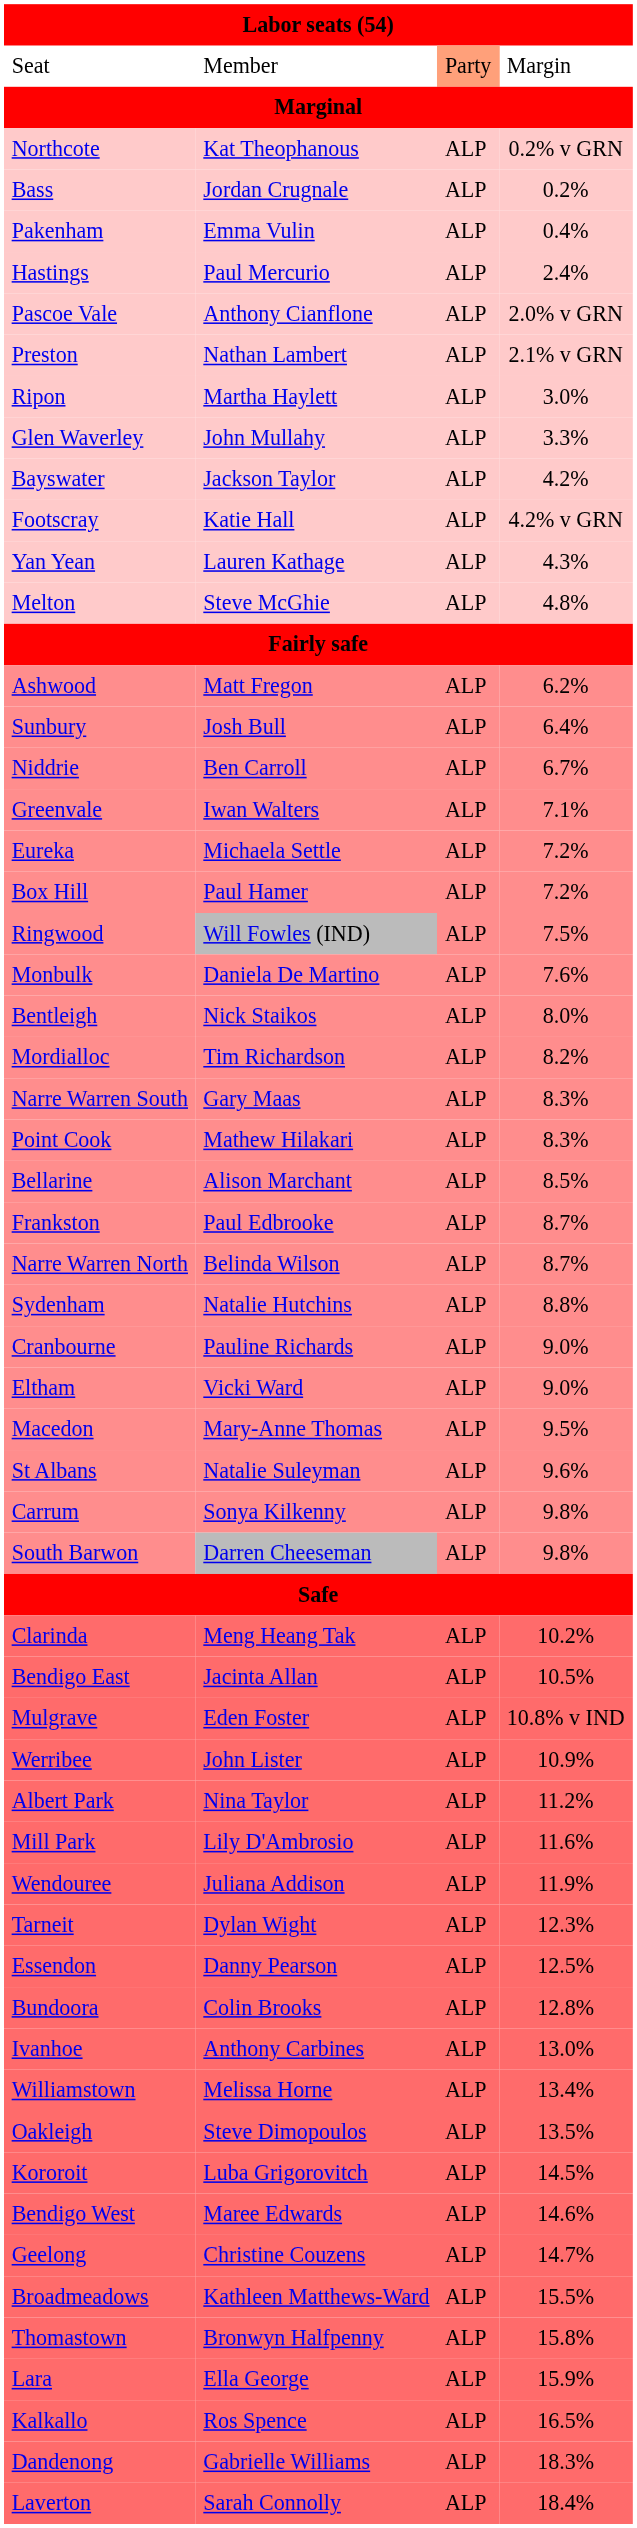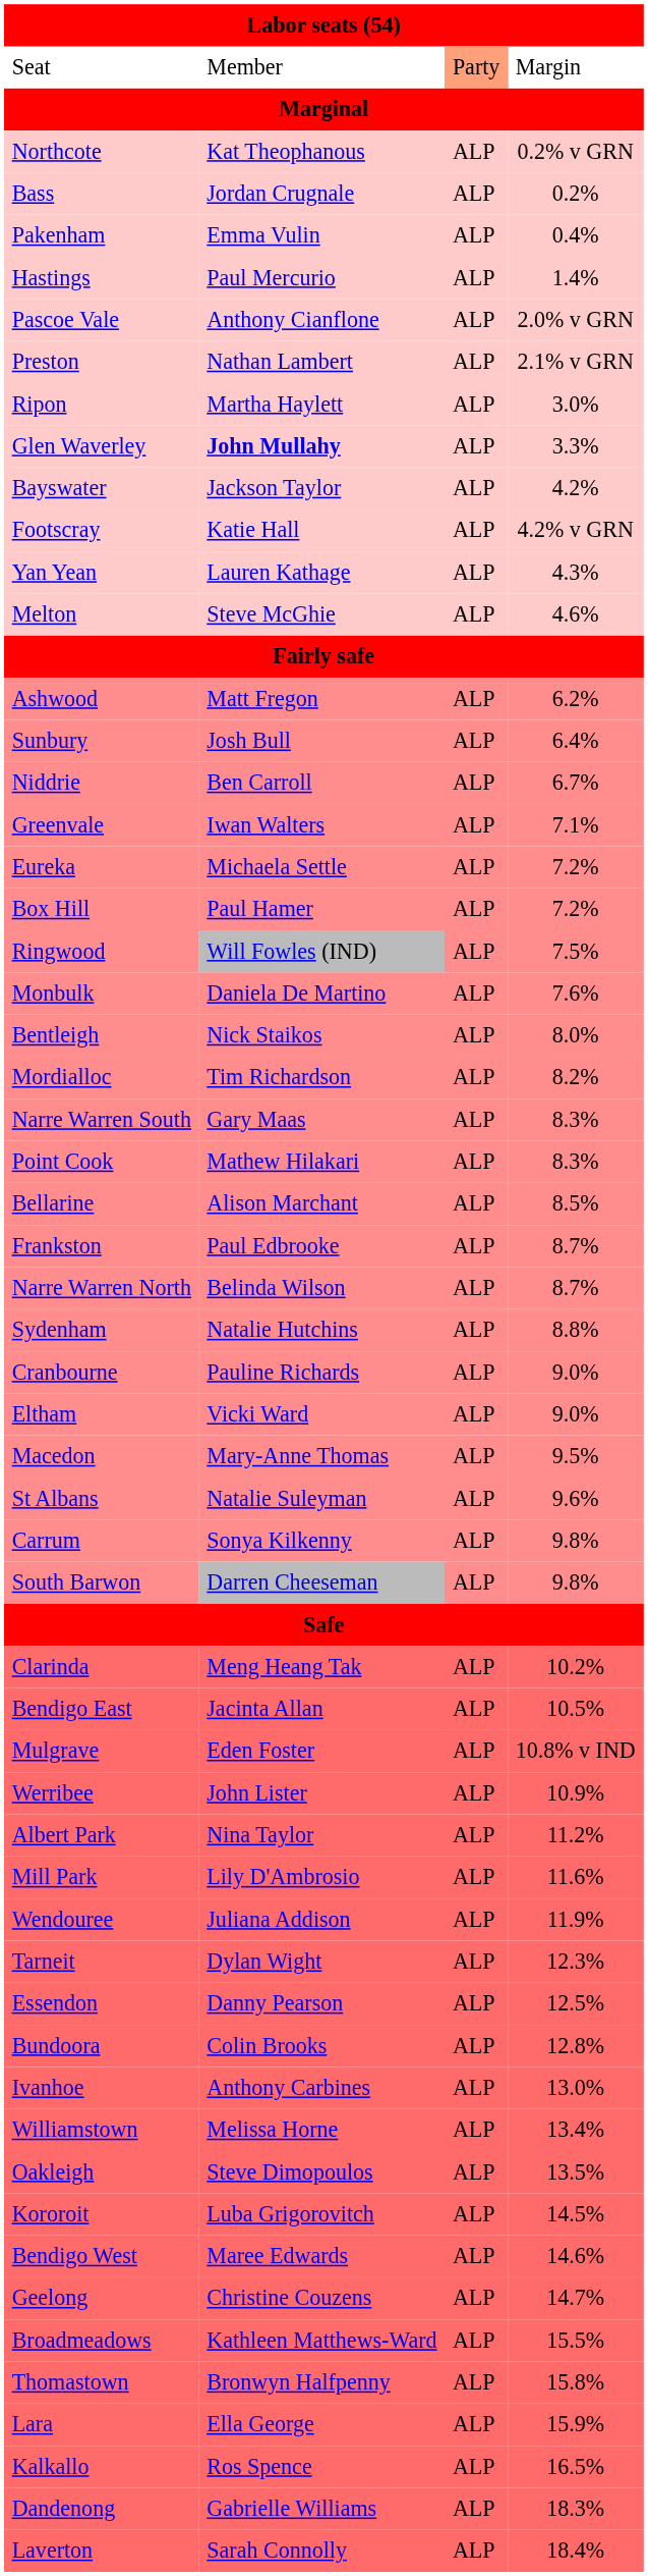 <table class="wiktable "toccolours" cellpadding="5" cellspacing="0" style="float:left; margin-right:.5em; margin-top:.4em; font-size:90%">
 <tr>
 <td colspan="4" style="text-align:center; background:red;"><span><strong>Labor seats (54)</strong></span></td>
 </tr>
 <tr>
 <td>Seat</td>
 <td>Member</td>
 <td style="background: lightsalmon;">Party</td>
 <td>Margin</td>
 </tr>
 <tr>
 <td colspan="4" style="text-align:center; background:red;"><span><strong>Marginal</strong></span></td>
 </tr>
 <tr>
 <td style="text-align:left; background:#FFCACA;"><a href='#'>Northcote</a></td>
 <td style="text-align:left; background:#FFCACA;"><a href='#'>Kat Theophanous</a></td>
 <td style="text-align:left; background:#FFCACA;">ALP</td>
 <td style="text-align:center; background:#FFCACA;">0.2% v GRN</td>
 </tr>
 <tr>
 <td style="text-align:left; background:#FFCACA;"><a href='#'>Bass</a></td>
 <td style="text-align:left; background:#FFCACA;"><a href='#'>Jordan Crugnale</a></td>
 <td style="text-align:left; background:#FFCACA;">ALP</td>
 <td style="text-align:center; background:#FFCACA;">0.2%</td>
 </tr>
 <tr>
 <td style="text-align:left; background:#FFCACA;"><a href='#'>Pakenham</a></td>
 <td style="text-align:left; background:#FFCACA;"><a href='#'>Emma Vulin</a></td>
 <td style="text-align:left; background:#FFCACA;">ALP</td>
 <td style="text-align:center; background:#FFCACA;">0.4%</td>
 </tr>
 <tr>
 <td style="text-align:left; background:#FFCACA;"><a href='#'>Hastings</a></td>
 <td style="text-align:left; background:#FFCACA;"><a href='#'>Paul Mercurio</a></td>
 <td style="text-align:left; background:#FFCACA;">ALP</td>
-<td style="text-align:center; background:#FFCACA;">2.4%</td>
+<td style="text-align:center; background:#FFCACA;">1.4%</td>
 </tr>
 <tr>
 <td style="text-align:left; background:#FFCACA;"><a href='#'>Pascoe Vale</a></td>
 <td style="text-align:left; background:#FFCACA;"><a href='#'>Anthony Cianflone</a></td>
 <td style="text-align:left; background:#FFCACA;">ALP</td>
 <td style="text-align:center; background:#FFCACA;">2.0% v GRN</td>
 </tr>
 <tr>
 <td style="text-align:left; background:#FFCACA;"><a href='#'>Preston</a></td>
 <td style="text-align:left; background:#FFCACA;"><a href='#'>Nathan Lambert</a></td>
 <td style="text-align:left; background:#FFCACA;">ALP</td>
 <td style="text-align:center; background:#FFCACA;">2.1% v GRN</td>
 </tr>
 <tr>
 <td style="text-align:left; background:#FFCACA;"><a href='#'>Ripon</a></td>
 <td style="text-align:left; background:#FFCACA;"><a href='#'>Martha Haylett</a></td>
 <td style="text-align:left; background:#FFCACA;">ALP</td>
 <td style="text-align:center; background:#FFCACA;">3.0%</td>
 </tr>
 <tr>
 <td style="text-align:left; background:#FFCACA;"><a href='#'>Glen Waverley</a></td>
-<td style="text-align:left; background:#FFCACA;"><a href='#'>John Mullahy</a></td>
+<td style="text-align:left; background:#FFCACA;"><strong><a href='#'>John Mullahy</a></strong></td>
 <td style="text-align:left; background:#FFCACA;">ALP</td>
 <td style="text-align:center; background:#FFCACA;">3.3%</td>
 </tr>
 <tr>
 <td style="text-align:left; background:#FFCACA;"><a href='#'>Bayswater</a></td>
 <td style="text-align:left; background:#FFCACA;"><a href='#'>Jackson Taylor</a></td>
 <td style="text-align:left; background:#FFCACA;">ALP</td>
 <td style="text-align:center; background:#FFCACA;">4.2%</td>
 </tr>
 <tr>
 <td style="text-align:left; background:#FFCACA;"><a href='#'>Footscray</a></td>
 <td style="text-align:left; background:#FFCACA;"><a href='#'>Katie Hall</a></td>
 <td style="text-align:left; background:#FFCACA;">ALP</td>
 <td style="text-align:center; background:#FFCACA;">4.2% v GRN</td>
 </tr>
 <tr>
 <td style="text-align:left; background:#FFCACA;"><a href='#'>Yan Yean</a></td>
 <td style="text-align:left; background:#FFCACA;"><a href='#'>Lauren Kathage</a></td>
 <td style="text-align:left; background:#FFCACA;">ALP</td>
 <td style="text-align:center; background:#FFCACA;">4.3%</td>
 </tr>
 <tr>
 <td style="text-align:left; background:#FFCACA;"><a href='#'>Melton</a></td>
 <td style="text-align:left; background:#FFCACA;"><a href='#'>Steve McGhie</a></td>
 <td style="text-align:left; background:#FFCACA;">ALP</td>
-<td style="text-align:center; background:#FFCACA;">4.8%</td>
+<td style="text-align:center; background:#FFCACA;">4.6%</td>
 </tr>
 <tr>
 <td colspan="4" style="text-align:center; background:red;"><span><strong>Fairly safe</strong></span></td>
 </tr>
 <tr>
 <td style="text-align:left; background:#FF8D8D;"><a href='#'>Ashwood</a></td>
 <td style="text-align:left; background:#FF8D8D;"><a href='#'>Matt Fregon</a></td>
 <td style="text-align:left; background:#FF8D8D;">ALP</td>
 <td style="text-align:center; background:#FF8D8D;">6.2%</td>
 </tr>
 <tr>
 <td style="text-align:left; background:#FF8D8D;"><a href='#'>Sunbury</a></td>
 <td style="text-align:left; background:#FF8D8D;"><a href='#'>Josh Bull</a></td>
 <td style="text-align:left; background:#FF8D8D;">ALP</td>
 <td style="text-align:center; background:#FF8D8D;">6.4%</td>
 </tr>
 <tr>
 <td style="text-align:left; background:#FF8D8D;"><a href='#'>Niddrie</a></td>
 <td style="text-align:left; background:#FF8D8D;"><a href='#'>Ben Carroll</a></td>
 <td style="text-align:left; background:#FF8D8D;">ALP</td>
 <td style="text-align:center; background:#FF8D8D;">6.7%</td>
 </tr>
 <tr>
 <td style="text-align:left; background:#FF8D8D;"><a href='#'>Greenvale</a></td>
 <td style="text-align:left; background:#FF8D8D;"><a href='#'>Iwan Walters</a></td>
 <td style="text-align:left; background:#FF8D8D;">ALP</td>
 <td style="text-align:center; background:#FF8D8D;">7.1%</td>
 </tr>
 <tr>
 <td style="text-align:left; background:#FF8D8D;"><a href='#'>Eureka</a></td>
 <td style="text-align:left; background:#FF8D8D;"><a href='#'>Michaela Settle</a></td>
 <td style="text-align:left; background:#FF8D8D;">ALP</td>
 <td style="text-align:center; background:#FF8D8D;">7.2%</td>
 </tr>
 <tr>
 <td style="text-align:left; background:#FF8D8D;"><a href='#'>Box Hill</a></td>
 <td style="text-align:left; background:#FF8D8D;"><a href='#'>Paul Hamer</a></td>
 <td style="text-align:left; background:#FF8D8D;">ALP</td>
 <td style="text-align:center; background:#FF8D8D;">7.2%</td>
 </tr>
 <tr>
 <td style="text-align:left; background:#ff8d8d;"><a href='#'>Ringwood</a></td>
 <td style="text-align:left; background:#bbb;"><a href='#'>Will Fowles</a> (IND)</td>
 <td style="text-align:left; background:#ff8d8d;">ALP</td>
 <td style="text-align:center; background:#ff8d8d;">7.5%</td>
 </tr>
 <tr>
 <td style="text-align:left; background:#FF8D8D;"><a href='#'>Monbulk</a></td>
 <td style="text-align:left; background:#FF8D8D;"><a href='#'>Daniela De Martino</a></td>
 <td style="text-align:left; background:#FF8D8D;">ALP</td>
 <td style="text-align:center; background:#FF8D8D;">7.6%</td>
 </tr>
 <tr>
 <td style="text-align:left; background:#FF8D8D;"><a href='#'>Bentleigh</a></td>
 <td style="text-align:left; background:#FF8D8D;"><a href='#'>Nick Staikos</a></td>
 <td style="text-align:left; background:#FF8D8D;">ALP</td>
 <td style="text-align:center; background:#FF8D8D;">8.0%</td>
 </tr>
 <tr>
 <td style="text-align:left; background:#FF8D8D;"><a href='#'>Mordialloc</a></td>
 <td style="text-align:left; background:#FF8D8D;"><a href='#'>Tim Richardson</a></td>
 <td style="text-align:left; background:#FF8D8D;">ALP</td>
 <td style="text-align:center; background:#FF8D8D;">8.2%</td>
 </tr>
 <tr>
 <td style="text-align:left; background:#FF8D8D;"><a href='#'>Narre Warren South</a></td>
 <td style="text-align:left; background:#FF8D8D;"><a href='#'>Gary Maas</a></td>
 <td style="text-align:left; background:#FF8D8D;">ALP</td>
 <td style="text-align:center; background:#FF8D8D;">8.3%</td>
 </tr>
 <tr>
 <td style="text-align:left; background:#FF8D8D;"><a href='#'>Point Cook</a></td>
 <td style="text-align:left; background:#FF8D8D;"><a href='#'>Mathew Hilakari</a></td>
 <td style="text-align:left; background:#FF8D8D;">ALP</td>
 <td style="text-align:center; background:#FF8D8D;">8.3%</td>
 </tr>
 <tr>
 <td style="text-align:left; background:#FF8D8D;"><a href='#'>Bellarine</a></td>
 <td style="text-align:left; background:#FF8D8D;"><a href='#'>Alison Marchant</a></td>
 <td style="text-align:left; background:#FF8D8D;">ALP</td>
 <td style="text-align:center; background:#FF8D8D;">8.5%</td>
 </tr>
 <tr>
 <td style="text-align:left; background:#FF8D8D;"><a href='#'>Frankston</a></td>
 <td style="text-align:left; background:#FF8D8D;"><a href='#'>Paul Edbrooke</a></td>
 <td style="text-align:left; background:#FF8D8D;">ALP</td>
 <td style="text-align:center; background:#FF8D8D;">8.7%</td>
 </tr>
 <tr>
 <td style="text-align:left; background:#FF8D8D;"><a href='#'>Narre Warren North</a></td>
 <td style="text-align:left; background:#FF8D8D;"><a href='#'>Belinda Wilson</a></td>
 <td style="text-align:left; background:#FF8D8D;">ALP</td>
 <td style="text-align:center; background:#FF8D8D;">8.7%</td>
 </tr>
 <tr>
 <td style="text-align:left; background:#FF8D8D;"><a href='#'>Sydenham</a></td>
 <td style="text-align:left; background:#FF8D8D;"><a href='#'>Natalie Hutchins</a></td>
 <td style="text-align:left; background:#FF8D8D;">ALP</td>
 <td style="text-align:center; background:#FF8D8D;">8.8%</td>
 </tr>
 <tr>
 <td style="text-align:left; background:#FF8D8D;"><a href='#'>Cranbourne</a></td>
 <td style="text-align:left; background:#FF8D8D;"><a href='#'>Pauline Richards</a></td>
 <td style="text-align:left; background:#FF8D8D;">ALP</td>
 <td style="text-align:center; background:#FF8D8D;">9.0%</td>
 </tr>
 <tr>
 <td style="text-align:left; background:#FF8D8D;"><a href='#'>Eltham</a></td>
 <td style="text-align:left; background:#FF8D8D;"><a href='#'>Vicki Ward</a></td>
 <td style="text-align:left; background:#FF8D8D;">ALP</td>
 <td style="text-align:center; background:#FF8D8D;">9.0%</td>
 </tr>
 <tr>
 <td style="text-align:left; background:#FF8D8D;"><a href='#'>Macedon</a></td>
 <td style="text-align:left; background:#FF8D8D;"><a href='#'>Mary-Anne Thomas</a></td>
 <td style="text-align:left; background:#FF8D8D;">ALP</td>
 <td style="text-align:center; background:#FF8D8D;">9.5%</td>
 </tr>
 <tr>
 <td style="text-align:left; background:#FF8D8D;"><a href='#'>St Albans</a></td>
 <td style="text-align:left; background:#FF8D8D;"><a href='#'>Natalie Suleyman</a></td>
 <td style="text-align:left; background:#FF8D8D;">ALP</td>
 <td style="text-align:center; background:#FF8D8D;">9.6%</td>
 </tr>
 <tr>
 <td style="text-align:left; background:#FF8D8D;"><a href='#'>Carrum</a></td>
 <td style="text-align:left; background:#FF8D8D;"><a href='#'>Sonya Kilkenny</a></td>
 <td style="text-align:left; background:#FF8D8D;">ALP</td>
 <td style="text-align:center; background:#FF8D8D;">9.8%</td>
 </tr>
 <tr>
 <td style="text-align:left; background:#ff8d8d;"><a href='#'>South Barwon</a></td>
 <td style="text-align:left; background:#bbb;"><a href='#'>Darren Cheeseman</a></td>
 <td style="text-align:left; background:#ff8d8d;">ALP</td>
 <td style="text-align:center; background:#ff8d8d;">9.8%</td>
 </tr>
 <tr>
 <td colspan="4" style="text-align:center; background:red;"><span><strong>Safe</strong></span></td>
 </tr>
 <tr>
 <td style="text-align:left; background:#FF6B6B;"><a href='#'>Clarinda</a></td>
 <td style="text-align:left; background:#FF6B6B;"><a href='#'>Meng Heang Tak</a></td>
 <td style="text-align:left; background:#FF6B6B;">ALP</td>
 <td style="text-align:center; background:#FF6B6B;">10.2%</td>
 </tr>
 <tr>
 <td style="text-align:left; background:#FF6B6B;"><a href='#'>Bendigo East</a></td>
 <td style="text-align:left; background:#FF6B6B;"><a href='#'>Jacinta Allan</a></td>
 <td style="text-align:left; background:#FF6B6B;">ALP</td>
 <td style="text-align:center; background:#FF6B6B;">10.5%</td>
 </tr>
 <tr>
 <td style="text-align:left; background:#FF6B6B;"><a href='#'>Mulgrave</a></td>
 <td style="text-align:left; background:#FF6B6B;"><a href='#'>Eden Foster</a></td>
 <td style="text-align:left; background:#FF6B6B;">ALP</td>
 <td style="text-align:left; background:#FF6B6B;">10.8% v IND</td>
 </tr>
 <tr>
 <td style="text-align:left; background:#FF6B6B;"><a href='#'>Werribee</a></td>
 <td style="text-align:left; background:#FF6B6B;"><a href='#'>John Lister</a></td>
 <td style="text-align:left; background:#FF6B6B;">ALP</td>
 <td style="text-align:center; background:#FF6B6B;">10.9%</td>
 </tr>
 <tr>
 <td style="text-align:left; background:#FF6B6B;"><a href='#'>Albert Park</a></td>
 <td style="text-align:left; background:#FF6B6B;"><a href='#'>Nina Taylor</a></td>
 <td style="text-align:left; background:#FF6B6B;">ALP</td>
 <td style="text-align:center; background:#FF6B6B;">11.2%</td>
 </tr>
 <tr>
 <td style="text-align:left; background:#FF6B6B;"><a href='#'>Mill Park</a></td>
 <td style="text-align:left; background:#FF6B6B;"><a href='#'>Lily D'Ambrosio</a></td>
 <td style="text-align:left; background:#FF6B6B;">ALP</td>
 <td style="text-align:center; background:#FF6B6B;">11.6%</td>
 </tr>
 <tr>
 <td style="text-align:left; background:#FF6B6B;"><a href='#'>Wendouree</a></td>
 <td style="text-align:left; background:#FF6B6B;"><a href='#'>Juliana Addison</a></td>
 <td style="text-align:left; background:#FF6B6B;">ALP</td>
 <td style="text-align:center; background:#FF6B6B;">11.9%</td>
 </tr>
 <tr>
 <td style="text-align:left; background:#FF6B6B;"><a href='#'>Tarneit</a></td>
 <td style="text-align:left; background:#FF6B6B;"><a href='#'>Dylan Wight</a></td>
 <td style="text-align:left; background:#FF6B6B;">ALP</td>
 <td style="text-align:center; background:#FF6B6B;">12.3%</td>
 </tr>
 <tr>
 <td style="text-align:left; background:#FF6B6B;"><a href='#'>Essendon</a></td>
 <td style="text-align:left; background:#FF6B6B;"><a href='#'>Danny Pearson</a></td>
 <td style="text-align:left; background:#FF6B6B;">ALP</td>
 <td style="text-align:center; background:#FF6B6B;">12.5%</td>
 </tr>
 <tr>
 <td style="text-align:left; background:#FF6B6B;"><a href='#'>Bundoora</a></td>
 <td style="text-align:left; background:#FF6B6B;"><a href='#'>Colin Brooks</a></td>
 <td style="text-align:left; background:#FF6B6B;">ALP</td>
 <td style="text-align:center; background:#FF6B6B;">12.8%</td>
 </tr>
 <tr>
 <td style="text-align:left; background:#FF6B6B;"><a href='#'>Ivanhoe</a></td>
 <td style="text-align:left; background:#FF6B6B;"><a href='#'>Anthony Carbines</a></td>
 <td style="text-align:left; background:#FF6B6B;">ALP</td>
 <td style="text-align:center; background:#FF6B6B;">13.0%</td>
 </tr>
 <tr>
 <td style="text-align:left; background:#FF6B6B;"><a href='#'>Williamstown</a></td>
 <td style="text-align:left; background:#FF6B6B;"><a href='#'>Melissa Horne</a></td>
 <td style="text-align:left; background:#FF6B6B;">ALP</td>
 <td style="text-align:center; background:#FF6B6B;">13.4%</td>
 </tr>
 <tr>
 <td style="text-align:left; background:#FF6B6B;"><a href='#'>Oakleigh</a></td>
 <td style="text-align:left; background:#FF6B6B;"><a href='#'>Steve Dimopoulos</a></td>
 <td style="text-align:left; background:#FF6B6B;">ALP</td>
 <td style="text-align:center; background:#FF6B6B;">13.5%</td>
 </tr>
 <tr>
 <td style="text-align:left; background:#FF6B6B;"><a href='#'>Kororoit</a></td>
 <td style="text-align:left; background:#FF6B6B;"><a href='#'>Luba Grigorovitch</a></td>
 <td style="text-align:left; background:#FF6B6B;">ALP</td>
 <td style="text-align:center; background:#FF6B6B;">14.5%</td>
 </tr>
 <tr>
 <td style="text-align:left; background:#FF6B6B;"><a href='#'>Bendigo West</a></td>
 <td style="text-align:left; background:#FF6B6B;"><a href='#'>Maree Edwards</a></td>
 <td style="text-align:left; background:#FF6B6B;">ALP</td>
 <td style="text-align:center; background:#FF6B6B;">14.6%</td>
 </tr>
 <tr>
 <td style="text-align:left; background:#FF6B6B;"><a href='#'>Geelong</a></td>
 <td style="text-align:left; background:#FF6B6B;"><a href='#'>Christine Couzens</a></td>
 <td style="text-align:left; background:#FF6B6B;">ALP</td>
 <td style="text-align:center; background:#FF6B6B;">14.7%</td>
 </tr>
 <tr>
 <td style="text-align:left; background:#FF6B6B;"><a href='#'>Broadmeadows</a></td>
 <td style="text-align:left; background:#FF6B6B;"><a href='#'>Kathleen Matthews-Ward</a></td>
 <td style="text-align:left; background:#FF6B6B;">ALP</td>
 <td style="text-align:center; background:#FF6B6B;">15.5%</td>
 </tr>
 <tr>
 <td style="text-align:left; background:#FF6B6B;"><a href='#'>Thomastown</a></td>
 <td style="text-align:left; background:#FF6B6B;"><a href='#'>Bronwyn Halfpenny</a></td>
 <td style="text-align:left; background:#FF6B6B;">ALP</td>
 <td style="text-align:center; background:#FF6B6B;">15.8%</td>
 </tr>
 <tr>
 <td style="text-align:left; background:#FF6B6B;"><a href='#'>Lara</a></td>
 <td style="text-align:left; background:#FF6B6B;"><a href='#'>Ella George</a></td>
 <td style="text-align:left; background:#FF6B6B;">ALP</td>
 <td style="text-align:center; background:#FF6B6B;">15.9%</td>
 </tr>
 <tr>
 <td style="text-align:left; background:#FF6B6B;"><a href='#'>Kalkallo</a></td>
 <td style="text-align:left; background:#FF6B6B;"><a href='#'>Ros Spence</a></td>
 <td style="text-align:left; background:#FF6B6B;">ALP</td>
 <td style="text-align:center; background:#FF6B6B;">16.5%</td>
 </tr>
 <tr>
 <td style="text-align:left; background:#FF6B6B;"><a href='#'>Dandenong</a></td>
 <td style="text-align:left; background:#FF6B6B;"><a href='#'>Gabrielle Williams</a></td>
 <td style="text-align:left; background:#FF6B6B;">ALP</td>
 <td style="text-align:center; background:#FF6B6B;">18.3%</td>
 </tr>
 <tr>
 <td style="text-align:left; background:#FF6B6B;"><a href='#'>Laverton</a></td>
 <td style="text-align:left; background:#FF6B6B;"><a href='#'>Sarah Connolly</a></td>
 <td style="text-align:left; background:#FF6B6B;">ALP</td>
 <td style="text-align:center; background:#FF6B6B;">18.4%</td>
 </tr>
 </table>
